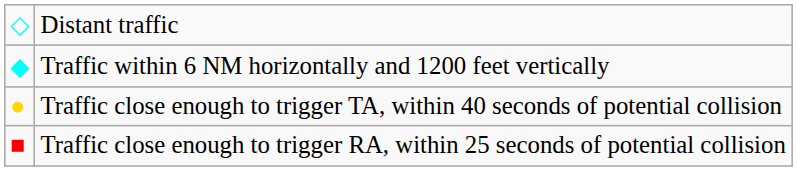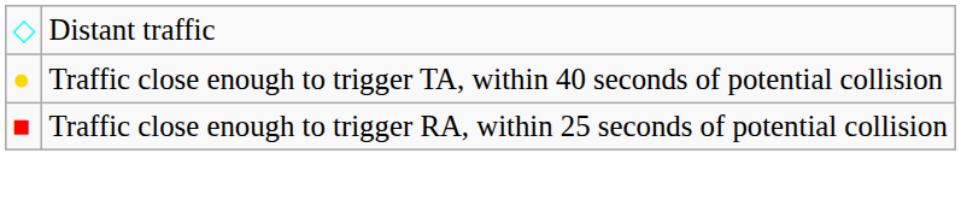 <table class="wikitable">
 <tr>
 <td style="color: aqua">◇</td>
 <td>Distant traffic</td>
-</tr>
-<tr>
-<td style="color: aqua">◆</td>
-<td>Traffic within 6 NM horizontally and 1200 feet vertically</td>
 </tr>
 <tr>
 <td style="color: gold">●</td>
 <td>Traffic close enough to trigger TA, within 40 seconds of potential collision</td>
 </tr>
 <tr>
 <td style="color: red">■</td>
 <td>Traffic close enough to trigger RA, within 25 seconds of potential collision</td>
 </tr>
 </table>
